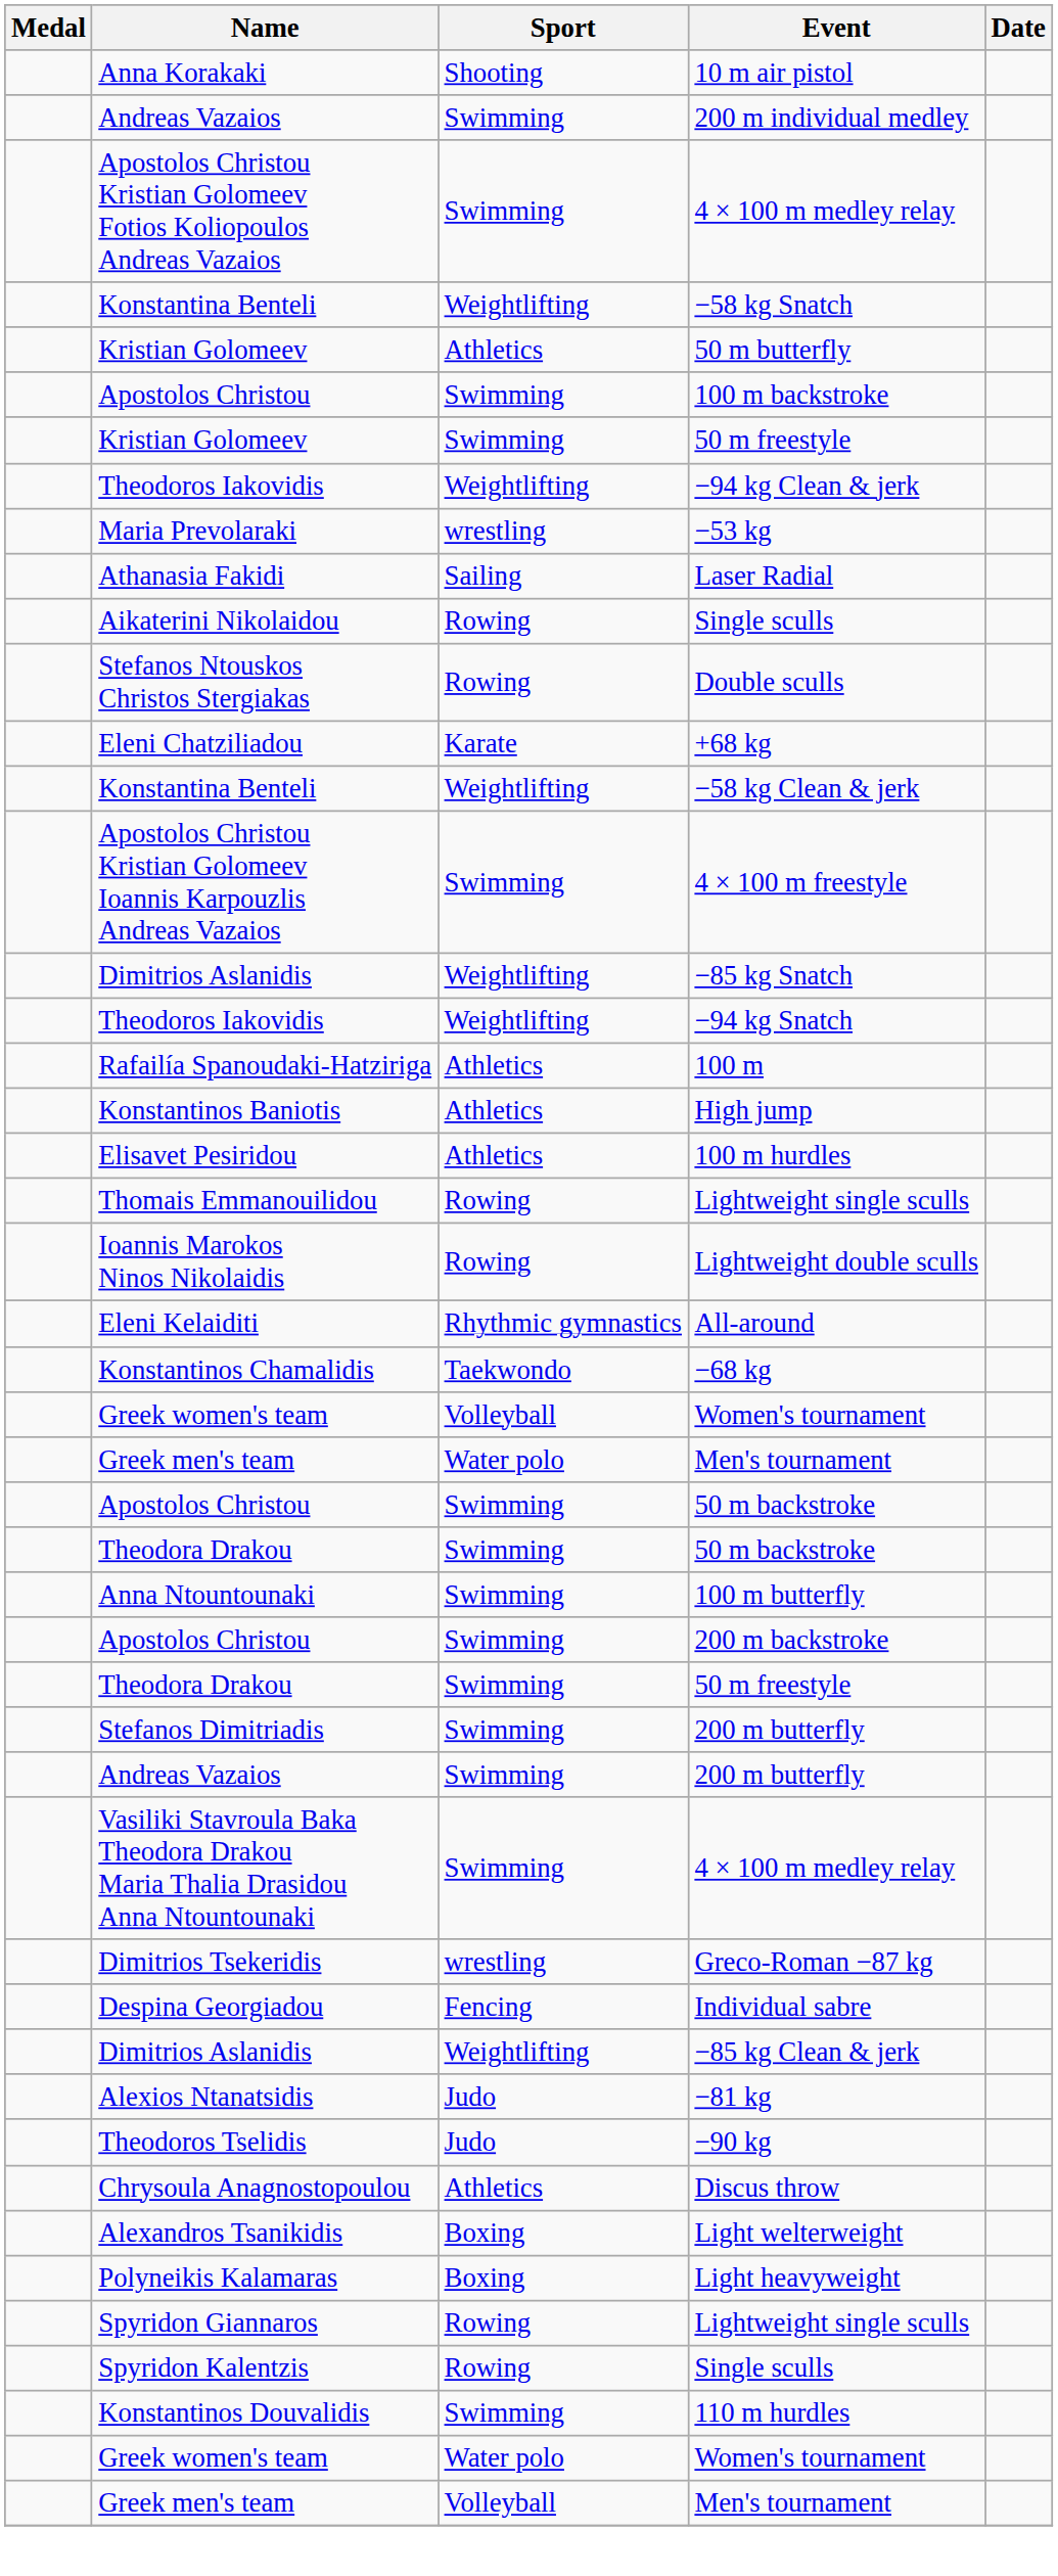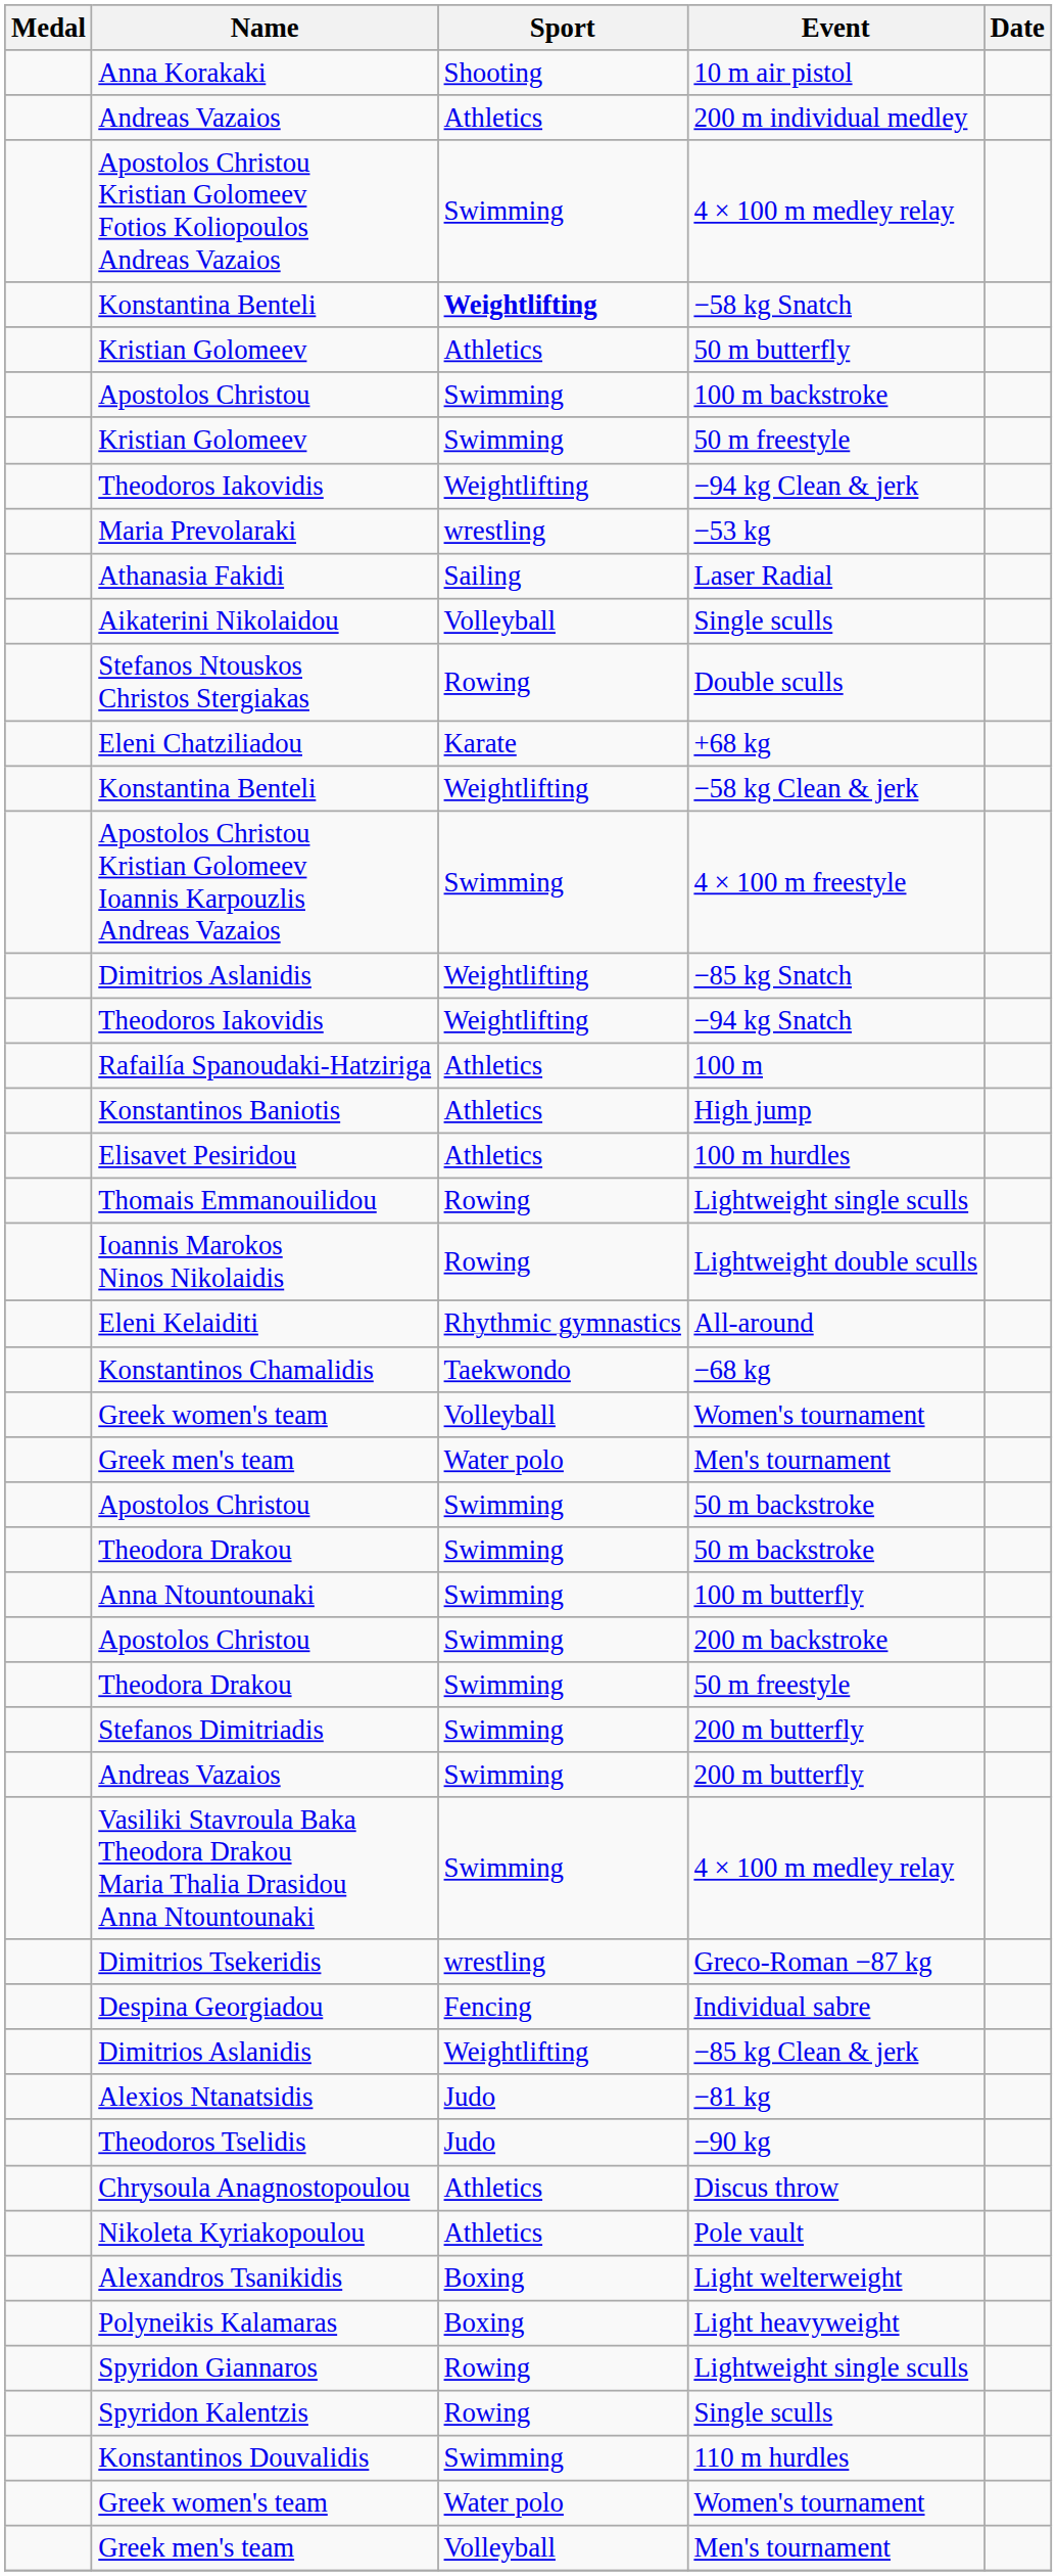 <table class="wikitable sortable" style="font-size:95%">
 <tr>
 <th>Medal</th>
 <th>Name</th>
 <th>Sport</th>
 <th>Event</th>
 <th>Date</th>
 </tr>
 <tr>
 <td></td>
 <td><a href='#'>Anna Korakaki</a></td>
 <td><a href='#'>Shooting</a></td>
 <td><a href='#'>10 m air pistol</a></td>
 <td></td>
 </tr>
 <tr>
 <td></td>
 <td><a href='#'>Andreas Vazaios</a></td>
-<td><a href='#'>Swimming</a></td>
+<td><a href='#'>Athletics</a></td>
 <td><a href='#'>200 m individual medley</a></td>
 <td></td>
 </tr>
 <tr>
 <td></td>
 <td><a href='#'>Apostolos Christou</a><br><a href='#'>Kristian Golomeev</a><br><a href='#'>Fotios Koliopoulos</a><br><a href='#'>Andreas Vazaios</a></td>
 <td><a href='#'>Swimming</a></td>
 <td><a href='#'>4 × 100 m medley relay</a></td>
 <td></td>
 </tr>
 <tr>
 <td></td>
 <td><a href='#'>Konstantina Benteli</a></td>
-<td><a href='#'>Weightlifting</a></td>
+<td><strong><a href='#'>Weightlifting</a></strong></td>
 <td><a href='#'>−58 kg Snatch</a></td>
 <td></td>
 </tr>
 <tr>
 <td></td>
 <td><a href='#'>Kristian Golomeev</a></td>
 <td><a href='#'>Athletics</a></td>
 <td><a href='#'>50 m butterfly</a></td>
 <td></td>
 </tr>
 <tr>
 <td></td>
 <td><a href='#'>Apostolos Christou</a></td>
 <td><a href='#'>Swimming</a></td>
 <td><a href='#'>100 m backstroke</a></td>
 <td></td>
 </tr>
 <tr>
 <td></td>
 <td><a href='#'>Kristian Golomeev</a></td>
 <td><a href='#'>Swimming</a></td>
 <td><a href='#'>50 m freestyle</a></td>
 <td></td>
 </tr>
 <tr>
 <td></td>
 <td><a href='#'>Theodoros Iakovidis</a></td>
 <td><a href='#'>Weightlifting</a></td>
 <td><a href='#'>−94 kg Clean & jerk</a></td>
 <td></td>
 </tr>
 <tr>
 <td></td>
 <td><a href='#'>Maria Prevolaraki</a></td>
 <td><a href='#'>wrestling</a></td>
 <td><a href='#'>−53 kg</a></td>
 <td></td>
 </tr>
 <tr>
 <td></td>
 <td><a href='#'>Athanasia Fakidi</a></td>
 <td><a href='#'>Sailing</a></td>
 <td><a href='#'>Laser Radial</a></td>
 <td></td>
 </tr>
 <tr>
 <td></td>
 <td><a href='#'>Aikaterini Nikolaidou</a></td>
-<td><a href='#'>Rowing</a></td>
+<td><a href='#'>Volleyball</a></td>
 <td><a href='#'>Single sculls</a></td>
 <td></td>
 </tr>
 <tr>
 <td></td>
 <td><a href='#'>Stefanos Ntouskos</a><br><a href='#'>Christos Stergiakas</a></td>
 <td><a href='#'>Rowing</a></td>
 <td><a href='#'>Double sculls</a></td>
 <td></td>
 </tr>
 <tr>
 <td></td>
 <td><a href='#'>Eleni Chatziliadou</a></td>
 <td><a href='#'>Karate</a></td>
 <td><a href='#'>+68 kg</a></td>
 <td></td>
 </tr>
 <tr>
 <td></td>
 <td><a href='#'>Konstantina Benteli</a></td>
 <td><a href='#'>Weightlifting</a></td>
 <td><a href='#'>−58 kg Clean & jerk</a></td>
 <td></td>
 </tr>
 <tr>
 <td></td>
 <td><a href='#'>Apostolos Christou</a><br><a href='#'>Kristian Golomeev</a><br><a href='#'>Ioannis Karpouzlis</a><br><a href='#'>Andreas Vazaios</a></td>
 <td><a href='#'>Swimming</a></td>
 <td><a href='#'>4 × 100 m freestyle</a></td>
 <td></td>
 </tr>
 <tr>
 <td></td>
 <td><a href='#'>Dimitrios Aslanidis</a></td>
 <td><a href='#'>Weightlifting</a></td>
 <td><a href='#'>−85 kg Snatch</a></td>
 <td></td>
 </tr>
 <tr>
 <td></td>
 <td><a href='#'>Theodoros Iakovidis</a></td>
 <td><a href='#'>Weightlifting</a></td>
 <td><a href='#'>−94 kg Snatch</a></td>
 <td></td>
 </tr>
 <tr>
 <td></td>
 <td><a href='#'>Rafailía Spanoudaki-Hatziriga</a></td>
 <td><a href='#'>Athletics</a></td>
 <td><a href='#'>100 m</a></td>
 <td></td>
 </tr>
 <tr>
 <td></td>
 <td><a href='#'>Konstantinos Baniotis</a></td>
 <td><a href='#'>Athletics</a></td>
 <td><a href='#'>High jump</a></td>
 <td></td>
 </tr>
 <tr>
 <td></td>
 <td><a href='#'>Elisavet Pesiridou</a></td>
 <td><a href='#'>Athletics</a></td>
 <td><a href='#'>100 m hurdles</a></td>
 <td></td>
 </tr>
 <tr>
 <td></td>
 <td><a href='#'>Thomais Emmanouilidou</a></td>
 <td><a href='#'>Rowing</a></td>
 <td><a href='#'>Lightweight single sculls</a></td>
 <td></td>
 </tr>
 <tr>
 <td></td>
 <td><a href='#'>Ioannis Marokos</a><br><a href='#'>Ninos Nikolaidis</a></td>
 <td><a href='#'>Rowing</a></td>
 <td><a href='#'>Lightweight double sculls</a></td>
 <td></td>
 </tr>
 <tr>
 <td></td>
 <td><a href='#'>Eleni Kelaiditi</a></td>
 <td><a href='#'>Rhythmic gymnastics</a></td>
 <td><a href='#'>All-around</a></td>
 <td></td>
 </tr>
 <tr>
 <td></td>
 <td><a href='#'>Konstantinos Chamalidis</a></td>
 <td><a href='#'>Taekwondo</a></td>
 <td><a href='#'>−68 kg</a></td>
 <td></td>
 </tr>
 <tr>
 <td></td>
 <td><a href='#'>Greek women's team</a></td>
 <td><a href='#'>Volleyball</a></td>
 <td><a href='#'>Women's tournament</a></td>
 <td></td>
 </tr>
 <tr>
 <td></td>
 <td><a href='#'>Greek men's team</a></td>
 <td><a href='#'>Water polo</a></td>
 <td><a href='#'>Men's tournament</a></td>
 <td></td>
 </tr>
 <tr>
 <td></td>
 <td><a href='#'>Apostolos Christou</a></td>
 <td><a href='#'>Swimming</a></td>
 <td><a href='#'>50 m backstroke</a></td>
 <td></td>
 </tr>
 <tr>
 <td></td>
 <td><a href='#'>Theodora Drakou</a></td>
 <td><a href='#'>Swimming</a></td>
 <td><a href='#'>50 m backstroke</a></td>
 <td></td>
 </tr>
 <tr>
 <td></td>
 <td><a href='#'>Anna Ntountounaki</a></td>
 <td><a href='#'>Swimming</a></td>
 <td><a href='#'>100 m butterfly</a></td>
 <td></td>
 </tr>
 <tr>
 <td></td>
 <td><a href='#'>Apostolos Christou</a></td>
 <td><a href='#'>Swimming</a></td>
 <td><a href='#'>200 m backstroke</a></td>
 <td></td>
 </tr>
 <tr>
 <td></td>
 <td><a href='#'>Theodora Drakou</a></td>
 <td><a href='#'>Swimming</a></td>
 <td><a href='#'>50 m freestyle</a></td>
 <td></td>
 </tr>
 <tr>
 <td></td>
 <td><a href='#'>Stefanos Dimitriadis</a></td>
 <td><a href='#'>Swimming</a></td>
 <td><a href='#'>200 m butterfly</a></td>
 <td></td>
 </tr>
 <tr>
 <td></td>
 <td><a href='#'>Andreas Vazaios</a></td>
 <td><a href='#'>Swimming</a></td>
 <td><a href='#'>200 m butterfly</a></td>
 <td></td>
 </tr>
 <tr>
 <td></td>
 <td><a href='#'>Vasiliki Stavroula Baka</a><br><a href='#'>Theodora Drakou</a><br><a href='#'>Maria Thalia Drasidou</a><br><a href='#'>Anna Ntountounaki</a></td>
 <td><a href='#'>Swimming</a></td>
 <td><a href='#'>4 × 100 m medley relay</a></td>
 <td></td>
 </tr>
 <tr>
 <td></td>
 <td><a href='#'>Dimitrios Tsekeridis</a></td>
 <td><a href='#'>wrestling</a></td>
 <td><a href='#'>Greco-Roman −87 kg</a></td>
 <td></td>
 </tr>
 <tr>
 <td></td>
 <td><a href='#'>Despina Georgiadou</a></td>
 <td><a href='#'>Fencing</a></td>
 <td><a href='#'>Individual sabre</a></td>
 <td></td>
 </tr>
 <tr>
 <td></td>
 <td><a href='#'>Dimitrios Aslanidis</a></td>
 <td><a href='#'>Weightlifting</a></td>
 <td><a href='#'>−85 kg Clean & jerk</a></td>
 <td></td>
 </tr>
 <tr>
 <td></td>
 <td><a href='#'>Alexios Ntanatsidis</a></td>
 <td><a href='#'>Judo</a></td>
 <td><a href='#'>−81 kg</a></td>
 <td></td>
 </tr>
 <tr>
 <td></td>
 <td><a href='#'>Theodoros Tselidis</a></td>
 <td><a href='#'>Judo</a></td>
 <td><a href='#'>−90 kg</a></td>
 <td></td>
 </tr>
 <tr>
 <td></td>
 <td><a href='#'>Chrysoula Anagnostopoulou</a></td>
 <td><a href='#'>Athletics</a></td>
 <td><a href='#'>Discus throw</a></td>
 <td></td>
 </tr>
 <tr>
 <td></td>
+<td><a href='#'>Nikoleta Kyriakopoulou</a></td>
+<td><a href='#'>Athletics</a></td>
+<td><a href='#'>Pole vault</a></td>
+<td></td>
+</tr>
+<tr>
+<td></td>
 <td><a href='#'>Alexandros Tsanikidis</a></td>
 <td><a href='#'>Boxing</a></td>
 <td><a href='#'>Light welterweight</a></td>
 <td></td>
 </tr>
 <tr>
 <td></td>
 <td><a href='#'>Polyneikis Kalamaras</a></td>
 <td><a href='#'>Boxing</a></td>
 <td><a href='#'>Light heavyweight</a></td>
 <td></td>
 </tr>
 <tr>
 <td></td>
 <td><a href='#'>Spyridon Giannaros</a></td>
 <td><a href='#'>Rowing</a></td>
 <td><a href='#'>Lightweight single sculls</a></td>
 <td></td>
 </tr>
 <tr>
 <td></td>
 <td><a href='#'>Spyridon Kalentzis</a></td>
 <td><a href='#'>Rowing</a></td>
 <td><a href='#'>Single sculls</a></td>
 <td></td>
 </tr>
 <tr>
 <td></td>
 <td><a href='#'>Konstantinos Douvalidis</a></td>
 <td><a href='#'>Swimming</a></td>
 <td><a href='#'>110 m hurdles</a></td>
 <td></td>
 </tr>
 <tr>
 <td></td>
 <td><a href='#'>Greek women's team</a></td>
 <td><a href='#'>Water polo</a></td>
 <td><a href='#'>Women's tournament</a></td>
 <td></td>
 </tr>
 <tr>
 <td></td>
 <td><a href='#'>Greek men's team</a></td>
 <td><a href='#'>Volleyball</a></td>
 <td><a href='#'>Men's tournament</a></td>
 <td></td>
 </tr>
 <tr>
 </tr>
 </table>
